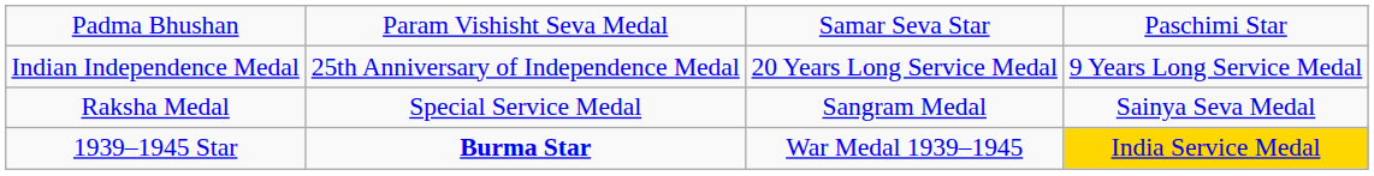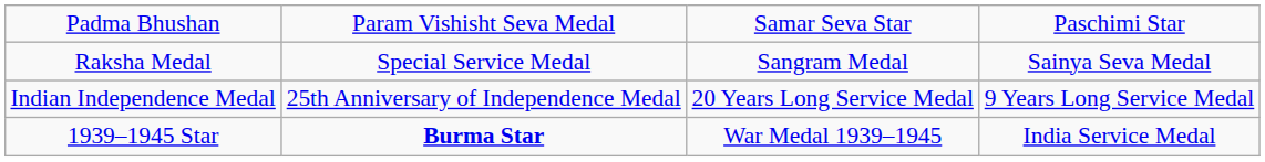 <table class="wikitable" style="margin:1em auto; text-align:center;">
 <tr>
 <td><a href='#'>Padma Bhushan</a></td>
 <td><a href='#'>Param Vishisht Seva Medal</a></td>
 <td><a href='#'>Samar Seva Star</a></td>
 <td><a href='#'>Paschimi Star</a></td>
 </tr>
 <tr>
+<td><a href='#'>Raksha Medal</a></td>
+<td><a href='#'>Special Service Medal</a></td>
+<td><a href='#'>Sangram Medal</a></td>
+<td><a href='#'>Sainya Seva Medal</a></td>
+</tr>
+<tr>
 <td><a href='#'>Indian Independence Medal</a></td>
 <td><a href='#'>25th Anniversary of Independence Medal</a></td>
 <td><a href='#'>20 Years Long Service Medal</a></td>
 <td><a href='#'>9 Years Long Service Medal</a></td>
 </tr>
 <tr>
-<td><a href='#'>Raksha Medal</a></td>
-<td><a href='#'>Special Service Medal</a></td>
-<td><a href='#'>Sangram Medal</a></td>
-<td><a href='#'>Sainya Seva Medal</a></td>
-</tr>
-<tr>
 <td><a href='#'>1939–1945 Star</a></td>
 <td><strong><a href='#'>Burma Star</a></strong></td>
 <td><a href='#'>War Medal 1939–1945</a></td>
-<td style="background: gold;"><a href='#'>India Service Medal</a></td>
+<td><a href='#'>India Service Medal</a></td>
 </tr>
 </table>
